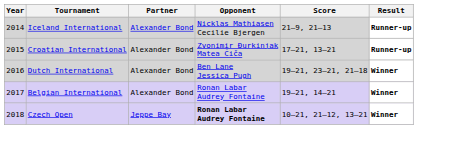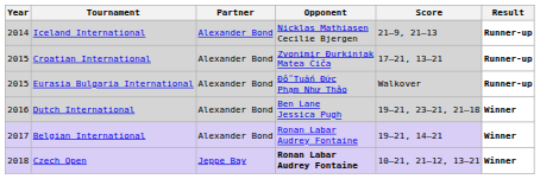 <table class="sortable wikitable" style="font-size: 90%;">
 <tr>
 <th>Year</th>
 <th>Tournament</th>
 <th>Partner</th>
 <th>Opponent</th>
 <th>Score</th>
 <th>Result</th>
 </tr>
 <tr style="background:#D5D5D5">
 <td align="center">2014</td>
 <td align="left"><a href='#'>Iceland International</a></td>
 <td align="left"> <a href='#'>Alexander Bond</a></td>
 <td align="left"> <a href='#'>Nicklas Mathiasen</a><br> Cecilie Bjergen</td>
 <td align="left">21–9, 21–13</td>
 <td style="text-align:left; background:white"> <strong>Runner-up</strong></td>
 </tr>
 <tr style="background:#D5D5D5">
 <td align="center">2015</td>
 <td align="left"><a href='#'>Croatian International</a></td>
 <td align="left"> Alexander Bond</td>
 <td align="left"> <a href='#'>Zvonimir Đurkinjak</a><br> <a href='#'>Matea Čiča</a></td>
 <td align="left">17–21, 13–21</td>
+<td style="text-align:left; background:white"> <strong>Runner-up</strong></td>
+</tr>
+<tr style="background:#D5D5D5">
+<td align="center">2015</td>
+<td align="left"><a href='#'>Eurasia Bulgaria International</a></td>
+<td align="left"> Alexander Bond</td>
+<td align="left"> <a href='#'>Đỗ Tuấn Đức</a><br> <a href='#'>Phạm Như Thảo</a></td>
+<td align="left">Walkover</td>
 <td style="text-align:left; background:white"> <strong>Runner-up</strong></td>
 </tr>
 <tr style="background:#D5D5D5">
 <td align="center">2016</td>
 <td align="left"><a href='#'>Dutch International</a></td>
 <td align="left"> Alexander Bond</td>
 <td align="left"> <a href='#'>Ben Lane</a><br> <a href='#'>Jessica Pugh</a></td>
 <td align="left">19–21, 23–21, 21–18</td>
 <td style="text-align:left; background:white"> <strong>Winner</strong></td>
 </tr>
 <tr style="background:#D8CEF6">
 <td align="center">2017</td>
 <td align="left"><a href='#'>Belgian International</a></td>
 <td align="left"> Alexander Bond</td>
 <td align="left"> <a href='#'>Ronan Labar</a><br> <a href='#'>Audrey Fontaine</a></td>
 <td align="left">19–21, 14–21</td>
 <td style="text-align:left; background:white"> <strong>Winner</strong></td>
 </tr>
 <tr style="background:#D8CEF6">
 <td align="center">2018</td>
 <td align="left"><a href='#'>Czech Open</a></td>
 <td align="left"> <a href='#'>Jeppe Bay</a></td>
 <td align="left"><strong> Ronan Labar<br> Audrey Fontaine</strong></td>
 <td align="left">10–21, 21–12, 13–21</td>
 <td style="text-align:left; background:white"> <strong>Winner</strong></td>
 </tr>
 </table>
